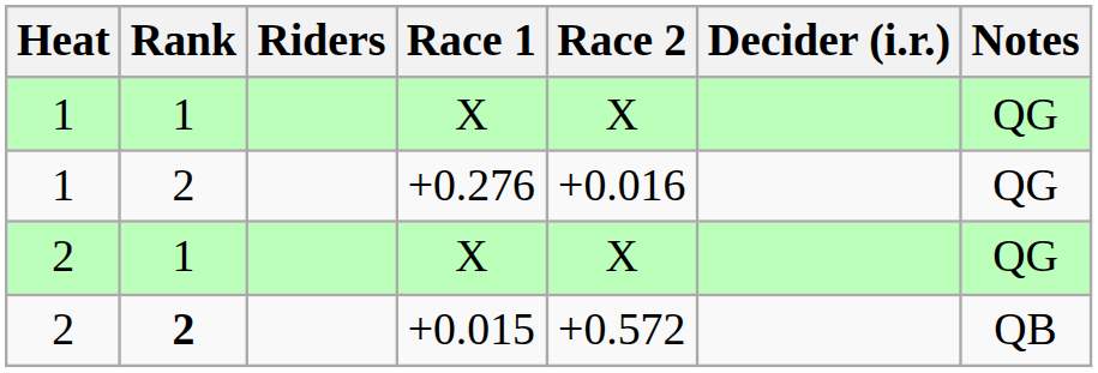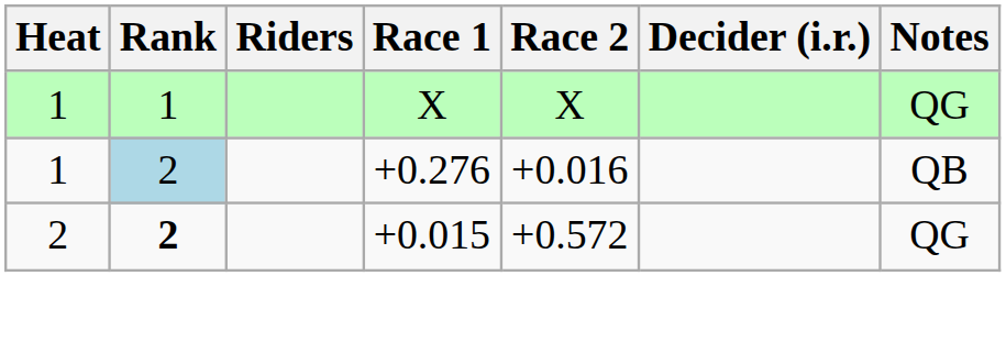 <table class="wikitable sortable" style="text-align:center">
 <tr>
 <th>Heat</th>
 <th>Rank</th>
 <th>Riders</th>
 <th>Race 1</th>
 <th>Race 2</th>
 <th>Decider (i.r.)</th>
 <th>Notes</th>
 </tr>
 <tr bgcolor=bbffbb>
 <td>1</td>
 <td>1</td>
 <td align="left"></td>
 <td>X</td>
 <td>X</td>
 <td></td>
 <td>QG</td>
 </tr>
 <tr>
 <td>1</td>
-<td>2</td>
+<td style="background: lightblue;">2</td>
 <td align="left"></td>
 <td>+0.276</td>
 <td>+0.016</td>
 <td></td>
-<td>QG</td>
-</tr>
-<tr bgcolor=bbffbb>
-<td>2</td>
-<td>1</td>
-<td align="left"></td>
-<td>X</td>
-<td>X</td>
-<td></td>
-<td>QG</td>
+<td>QB</td>
 </tr>
 <tr>
 <td>2</td>
 <td><strong>2</strong></td>
 <td align="left"></td>
 <td>+0.015</td>
 <td>+0.572</td>
 <td></td>
-<td>QB</td>
+<td>QG</td>
 </tr>
 </table>
